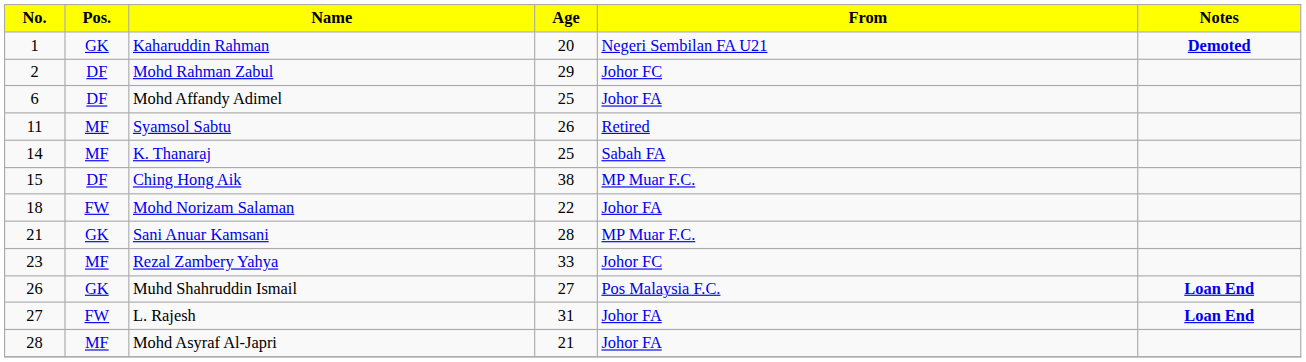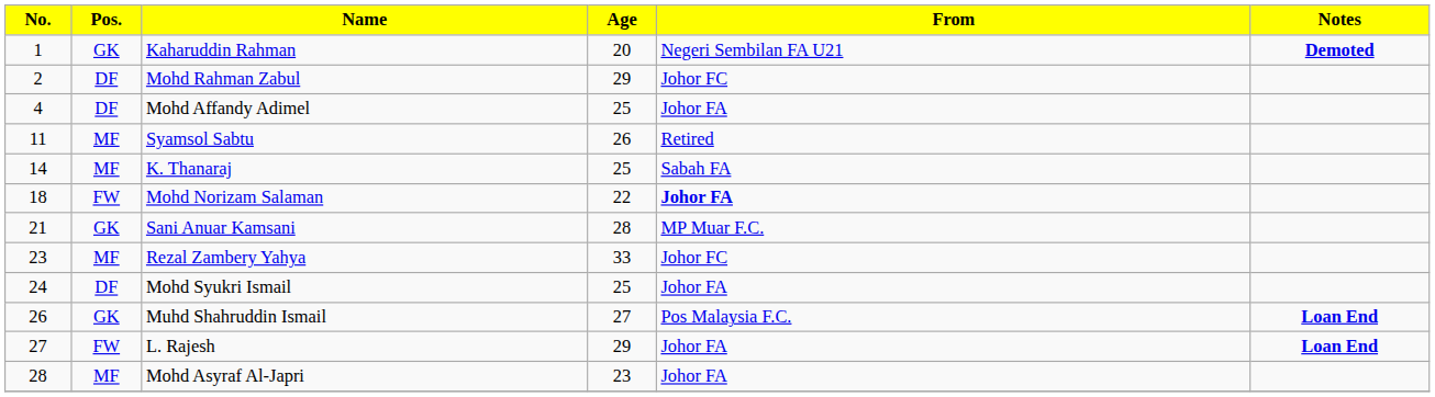 <table class="wikitable sortable" style="text-align:Center; font-size:90%; width:90%;">
 <tr>
 <th style="background:Yellow; color:Black; width:2%">No.</th>
 <th style="background:Yellow; color:Black; width:2%">Pos.</th>
 <th style="background:Yellow; color:Black; width:15%">Name</th>
 <th style="background:Yellow; color:Black; width:2%">Age</th>
 <th style="background:Yellow; color:Black; width:20%">From</th>
 <th style="background:Yellow; color:Black; width:6%">Notes</th>
 </tr>
 <tr>
 <td>1</td>
 <td><a href='#'>GK</a></td>
 <td align=left> <a href='#'>Kaharuddin Rahman</a></td>
 <td>20</td>
 <td align=left> <a href='#'>Negeri Sembilan FA U21</a></td>
 <td><strong><a href='#'>Demoted</a></strong></td>
 </tr>
 <tr>
 <td>2</td>
 <td><a href='#'>DF</a></td>
 <td align=left> <a href='#'>Mohd Rahman Zabul</a></td>
 <td>29</td>
 <td align=left> <a href='#'>Johor FC</a></td>
 <td></td>
 </tr>
 <tr>
-<td>6</td>
+<td>4</td>
 <td><a href='#'>DF</a></td>
 <td align=left> Mohd Affandy Adimel</td>
 <td>25</td>
 <td align=left> <a href='#'>Johor FA</a></td>
 <td></td>
 </tr>
 <tr>
 <td>11</td>
 <td><a href='#'>MF</a></td>
 <td align=left> <a href='#'>Syamsol Sabtu</a></td>
 <td>26</td>
 <td align=left> <a href='#'>Retired</a></td>
 <td></td>
 </tr>
 <tr>
 <td>14</td>
 <td><a href='#'>MF</a></td>
 <td align=left> <a href='#'>K. Thanaraj</a></td>
 <td>25</td>
 <td align=left> <a href='#'>Sabah FA</a></td>
 <td></td>
 </tr>
 <tr>
-<td>15</td>
-<td><a href='#'>DF</a></td>
-<td align=left> <a href='#'>Ching Hong Aik</a></td>
-<td>38</td>
-<td align=left> <a href='#'>MP Muar F.C.</a></td>
-<td></td>
-</tr>
-<tr>
 <td>18</td>
 <td><a href='#'>FW</a></td>
 <td align=left> <a href='#'>Mohd Norizam Salaman</a></td>
 <td>22</td>
-<td align=left> <a href='#'>Johor FA</a></td>
+<td align=left><strong> <a href='#'>Johor FA</a></strong></td>
 <td></td>
 </tr>
 <tr>
 <td>21</td>
 <td><a href='#'>GK</a></td>
 <td align=left> <a href='#'>Sani Anuar Kamsani</a></td>
 <td>28</td>
 <td align=left> <a href='#'>MP Muar F.C.</a></td>
 <td></td>
 </tr>
 <tr>
 <td>23</td>
 <td><a href='#'>MF</a></td>
 <td align=left> <a href='#'>Rezal Zambery Yahya</a></td>
 <td>33</td>
 <td align=left> <a href='#'>Johor FC</a></td>
 <td></td>
 </tr>
 <tr>
+<td>24</td>
+<td><a href='#'>DF</a></td>
+<td align=left> Mohd Syukri Ismail</td>
+<td>25</td>
+<td align=left> <a href='#'>Johor FA</a></td>
+<td></td>
+</tr>
+<tr>
 <td>26</td>
 <td><a href='#'>GK</a></td>
 <td align=left> Muhd Shahruddin Ismail</td>
 <td>27</td>
 <td align=left> <a href='#'>Pos Malaysia F.C.</a></td>
 <td><strong><a href='#'>Loan End</a></strong></td>
 </tr>
 <tr>
 <td>27</td>
 <td><a href='#'>FW</a></td>
 <td align=left> L. Rajesh</td>
-<td>31</td>
+<td>29</td>
 <td align=left> <a href='#'>Johor FA</a></td>
 <td><strong><a href='#'>Loan End</a></strong></td>
 </tr>
 <tr>
 <td>28</td>
 <td><a href='#'>MF</a></td>
 <td align=left> Mohd Asyraf Al-Japri</td>
-<td>21</td>
+<td>23</td>
 <td align=left> <a href='#'>Johor FA</a></td>
 <td></td>
 </tr>
 <tr>
 </tr>
 </table>
